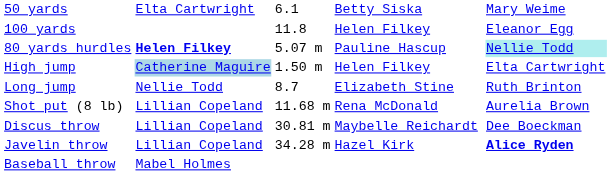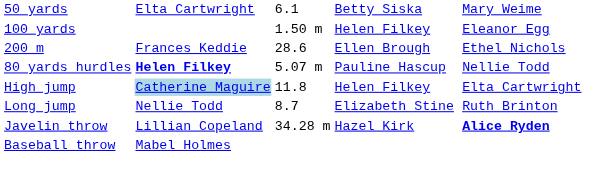 <table>
 <tr>
 <td><a href='#'>50 yards</a></td>
 <td><a href='#'>Elta Cartwright</a></td>
 <td>6.1</td>
 <td><a href='#'>Betty Siska</a></td>
 <td></td>
 <td><a href='#'>Mary Weime</a></td>
 <td></td>
 </tr>
 <tr>
 <td><a href='#'>100 yards</a></td>
 <td></td>
-<td>11.8</td>
+<td>1.50 m</td>
 <td><a href='#'>Helen Filkey</a></td>
 <td></td>
 <td><a href='#'>Eleanor Egg</a></td>
+<td></td>
+</tr>
+<tr>
+<td><a href='#'>200 m</a></td>
+<td><a href='#'>Frances Keddie</a></td>
+<td>28.6</td>
+<td><a href='#'>Ellen Brough</a></td>
+<td></td>
+<td><a href='#'>Ethel Nichols</a></td>
 <td></td>
 </tr>
 <tr>
 <td><a href='#'>80 yards hurdles</a></td>
 <td><strong><a href='#'>Helen Filkey</a></strong></td>
 <td>5.07 m</td>
 <td><a href='#'>Pauline Hascup</a></td>
 <td></td>
-<td style="background: paleturquoise;"><a href='#'>Nellie Todd</a></td>
+<td><a href='#'>Nellie Todd</a></td>
 <td></td>
 </tr>
 <tr>
 <td><a href='#'>High jump</a></td>
 <td style="background: lightblue;"><a href='#'>Catherine Maguire</a></td>
-<td>1.50 m</td>
+<td>11.8</td>
 <td><a href='#'>Helen Filkey</a></td>
 <td></td>
 <td><a href='#'>Elta Cartwright</a></td>
 <td></td>
 </tr>
 <tr>
 <td><a href='#'>Long jump</a></td>
 <td><a href='#'>Nellie Todd</a></td>
 <td>8.7</td>
 <td><a href='#'>Elizabeth Stine</a></td>
 <td></td>
 <td><a href='#'>Ruth Brinton</a></td>
-<td></td>
-</tr>
-<tr>
-<td><a href='#'>Shot put</a> (8 lb)</td>
-<td><a href='#'>Lillian Copeland</a></td>
-<td>11.68 m</td>
-<td><a href='#'>Rena McDonald</a></td>
-<td></td>
-<td><a href='#'>Aurelia Brown</a></td>
-<td></td>
-</tr>
-<tr>
-<td><a href='#'>Discus throw</a></td>
-<td><a href='#'>Lillian Copeland</a></td>
-<td>30.81 m</td>
-<td><a href='#'>Maybelle Reichardt</a></td>
-<td></td>
-<td><a href='#'>Dee Boeckman</a></td>
 <td></td>
 </tr>
 <tr>
 <td><a href='#'>Javelin throw</a></td>
 <td><a href='#'>Lillian Copeland</a></td>
 <td>34.28 m</td>
 <td><a href='#'>Hazel Kirk</a></td>
 <td></td>
 <td><strong><a href='#'>Alice Ryden</a></strong></td>
 <td></td>
 </tr>
 <tr>
 <td><a href='#'>Baseball throw</a></td>
 <td><a href='#'>Mabel Holmes</a></td>
 <td></td>
 <td></td>
 <td></td>
 <td></td>
 <td></td>
 </tr>
 </table>
